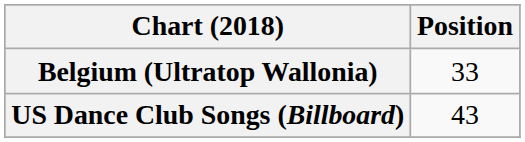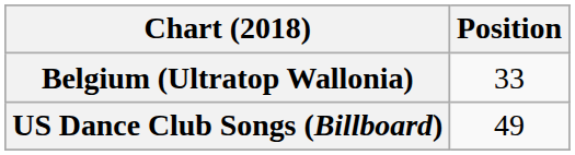 <table class="wikitable sortable plainrowheaders" style="text-align:center">
 <tr>
 <th>Chart (2018)</th>
 <th>Position</th>
 </tr>
 <tr>
 <th scope="row">Belgium (Ultratop Wallonia)</th>
 <td>33</td>
 </tr>
 <tr>
 <th scope="row">US Dance Club Songs (<em>Billboard</em>)</th>
-<td>43</td>
+<td>49</td>
 </tr>
 </table>
